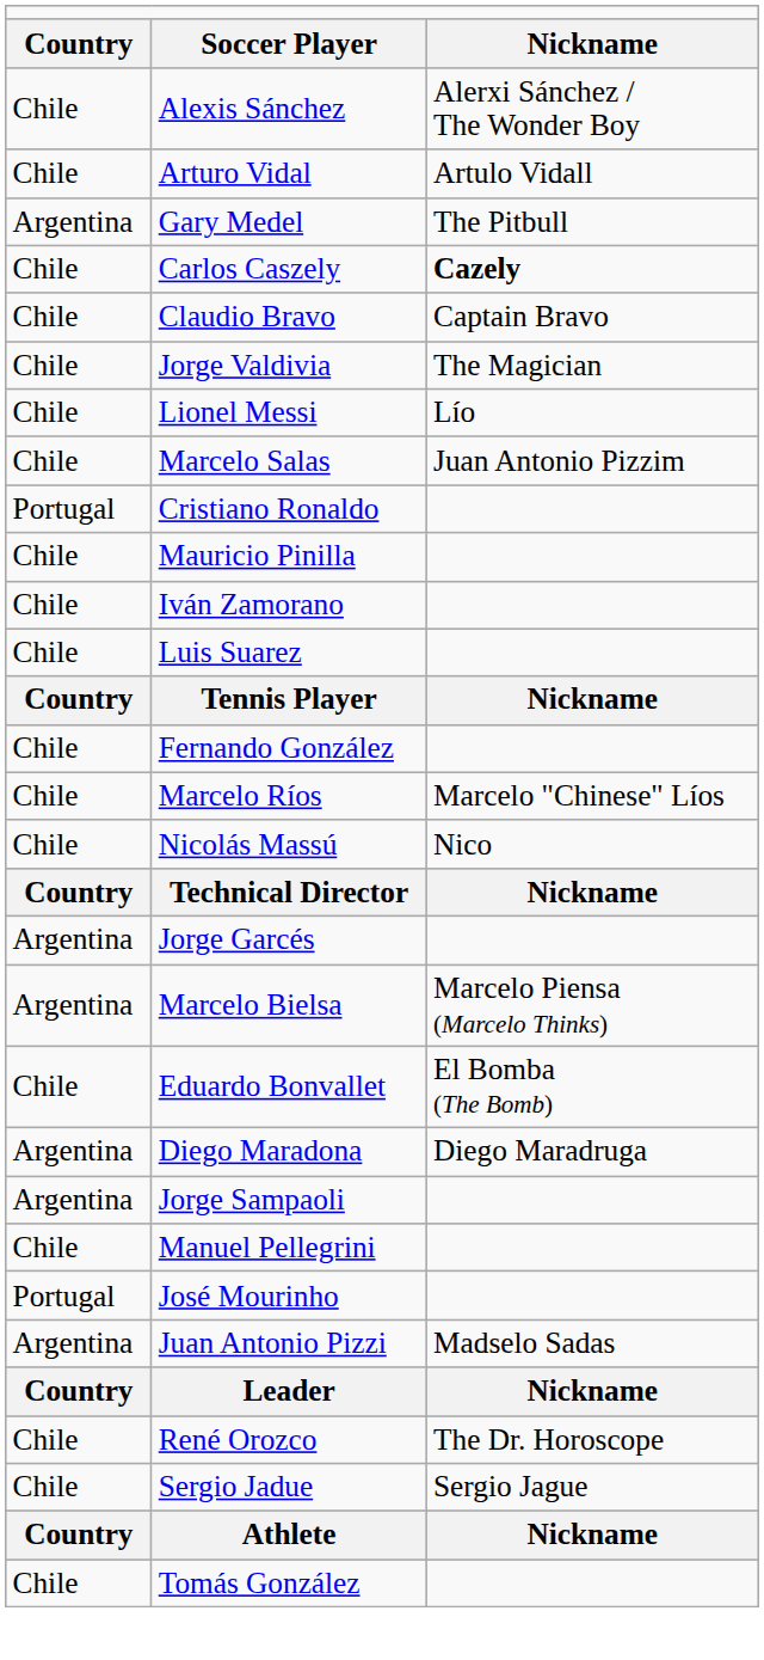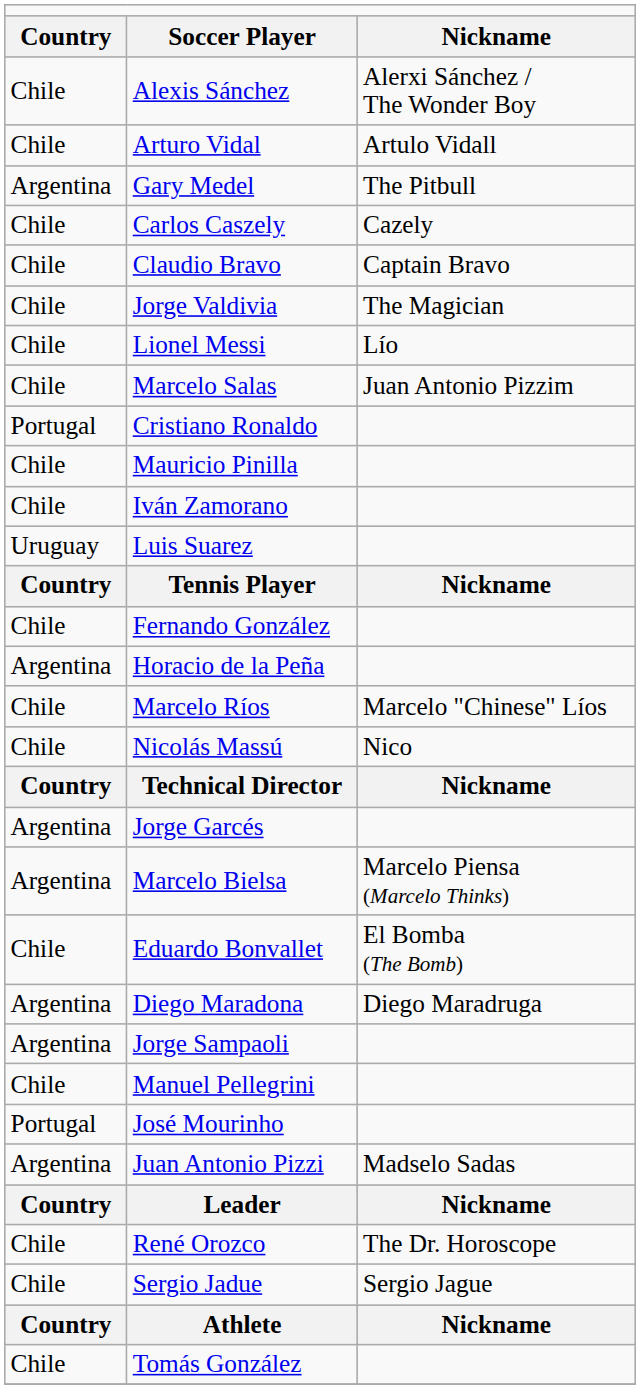 <table class=wikitable width=400px>
 <tr>
 <td colspan=3></td>
 </tr>
 <tr>
 <th>Country</th>
 <th>Soccer Player</th>
 <th>Nickname</th>
 </tr>
 <tr>
 <td>Chile</td>
 <td><a href='#'>Alexis Sánchez</a></td>
 <td>Alerxi Sánchez / <br>The Wonder Boy</td>
 </tr>
 <tr>
 <td>Chile</td>
 <td><a href='#'>Arturo Vidal</a></td>
 <td>Artulo Vidall</td>
 </tr>
 <tr>
 <td>Argentina</td>
 <td><a href='#'>Gary Medel</a></td>
 <td>The Pitbull</td>
 </tr>
 <tr>
 <td>Chile</td>
 <td><a href='#'>Carlos Caszely</a></td>
-<td><strong>Cazely</strong></td>
+<td>Cazely</td>
 </tr>
 <tr>
 <td>Chile</td>
 <td><a href='#'>Claudio Bravo</a></td>
 <td>Captain Bravo</td>
 </tr>
 <tr>
 <td>Chile</td>
 <td><a href='#'>Jorge Valdivia</a></td>
 <td>The Magician</td>
 </tr>
 <tr>
 <td>Chile</td>
 <td><a href='#'>Lionel Messi</a></td>
 <td>Lío</td>
 </tr>
 <tr>
 <td>Chile</td>
 <td><a href='#'>Marcelo Salas</a></td>
 <td>Juan Antonio Pizzim</td>
 </tr>
 <tr>
 <td>Portugal</td>
 <td><a href='#'>Cristiano Ronaldo</a></td>
 <td></td>
 </tr>
 <tr>
 <td>Chile</td>
 <td><a href='#'>Mauricio Pinilla</a></td>
 <td></td>
 </tr>
 <tr>
 <td>Chile</td>
 <td><a href='#'>Iván Zamorano</a></td>
 <td></td>
 </tr>
 <tr>
-<td>Chile</td>
+<td>Uruguay</td>
 <td><a href='#'>Luis Suarez</a></td>
 <td></td>
 </tr>
 <tr>
 <th>Country</th>
 <th>Tennis Player</th>
 <th>Nickname</th>
 </tr>
 <tr>
 <td>Chile</td>
 <td><a href='#'>Fernando González</a></td>
+<td></td>
+</tr>
+<tr>
+<td>Argentina</td>
+<td><a href='#'>Horacio de la Peña</a></td>
 <td></td>
 </tr>
 <tr>
 <td>Chile</td>
 <td><a href='#'>Marcelo Ríos</a></td>
 <td>Marcelo "Chinese" Líos</td>
 </tr>
 <tr>
 <td>Chile</td>
 <td><a href='#'>Nicolás Massú</a></td>
 <td>Nico</td>
 </tr>
 <tr>
 <th>Country</th>
 <th>Technical Director</th>
 <th>Nickname</th>
 </tr>
 <tr>
 <td>Argentina</td>
 <td><a href='#'>Jorge Garcés</a></td>
 <td></td>
 </tr>
 <tr>
 <td>Argentina</td>
 <td><a href='#'>Marcelo Bielsa</a></td>
 <td>Marcelo Piensa <br><small>(<em>Marcelo Thinks</em>)</small></td>
 </tr>
 <tr>
 <td>Chile</td>
 <td><a href='#'>Eduardo Bonvallet</a></td>
 <td>El Bomba <br><small>(<em>The Bomb</em>)</small></td>
 </tr>
 <tr>
 <td>Argentina</td>
 <td><a href='#'>Diego Maradona</a></td>
 <td>Diego Maradruga</td>
 </tr>
 <tr>
 <td>Argentina</td>
 <td><a href='#'>Jorge Sampaoli</a></td>
 <td></td>
 </tr>
 <tr>
 <td>Chile</td>
 <td><a href='#'>Manuel Pellegrini</a></td>
 <td></td>
 </tr>
 <tr>
 <td>Portugal</td>
 <td><a href='#'>José Mourinho</a></td>
 <td></td>
 </tr>
 <tr>
 <td>Argentina</td>
 <td><a href='#'>Juan Antonio Pizzi</a></td>
 <td>Madselo Sadas</td>
 </tr>
 <tr>
 <th>Country</th>
 <th>Leader</th>
 <th>Nickname</th>
 </tr>
 <tr>
 <td>Chile</td>
 <td><a href='#'>René Orozco</a></td>
 <td>The Dr. Horoscope</td>
 </tr>
 <tr>
 <td>Chile</td>
 <td><a href='#'>Sergio Jadue</a></td>
 <td>Sergio Jague</td>
 </tr>
 <tr>
 <th>Country</th>
 <th>Athlete</th>
 <th>Nickname</th>
 </tr>
 <tr>
 <td>Chile</td>
 <td><a href='#'>Tomás González</a></td>
 <td></td>
 </tr>
 <tr>
 </tr>
 </table>
